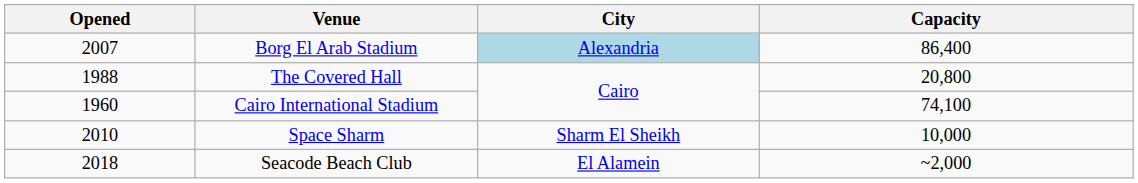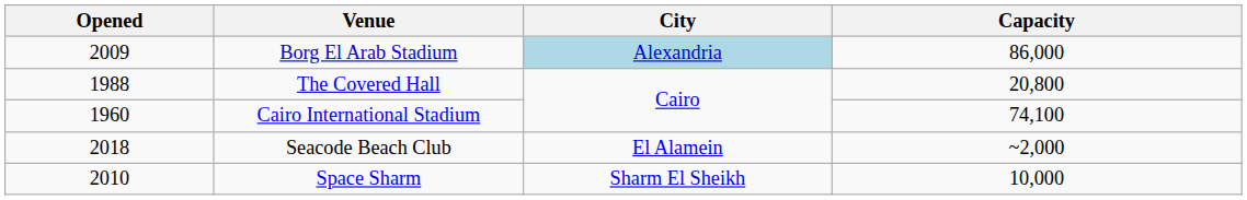 <table class="sortable wikitable" style="text-align:center;">
 <tr>
 <th scope="col" style="width:10em;">Opened</th>
 <th scope="col" style="width:15em;">Venue</th>
 <th scope="col" style="width:15em;">City</th>
 <th scope="col" style="width:20em;">Capacity</th>
 </tr>
 <tr>
-<td>2007</td>
+<td>2009</td>
 <td><a href='#'>Borg El Arab Stadium</a></td>
 <td style="background: lightblue;"><a href='#'>Alexandria</a></td>
-<td>86,400</td>
+<td>86,000</td>
 </tr>
 <tr>
 <td>1988</td>
 <td><a href='#'>The Covered Hall</a></td>
 <td rowspan="2"><a href='#'>Cairo</a></td>
 <td>20,800</td>
 </tr>
 <tr>
 <td>1960</td>
 <td><a href='#'>Cairo International Stadium</a></td>
 <td>74,100</td>
 </tr>
 <tr>
+<td>2018</td>
+<td>Seacode Beach Club</td>
+<td><a href='#'>El Alamein</a></td>
+<td>~2,000</td>
+</tr>
+<tr>
 <td>2010</td>
 <td><a href='#'>Space Sharm</a></td>
 <td><a href='#'>Sharm El Sheikh</a></td>
 <td>10,000</td>
 </tr>
-<tr>
-<td>2018</td>
-<td>Seacode Beach Club</td>
-<td><a href='#'>El Alamein</a></td>
-<td>~2,000</td>
-</tr>
 </table>
